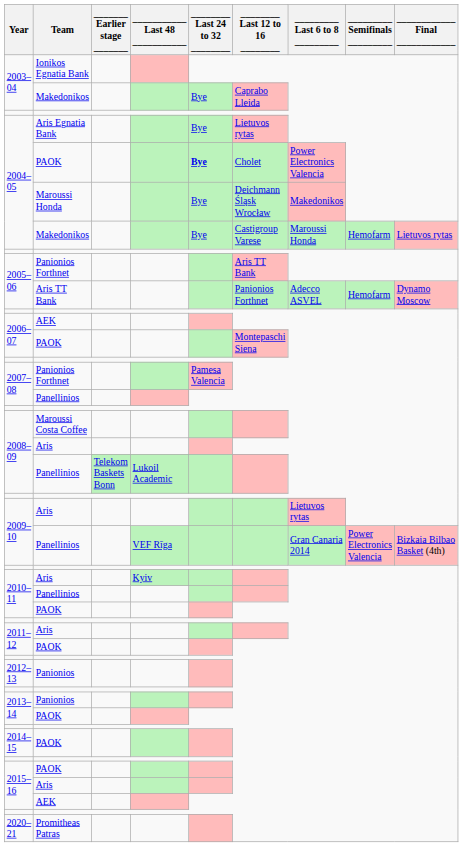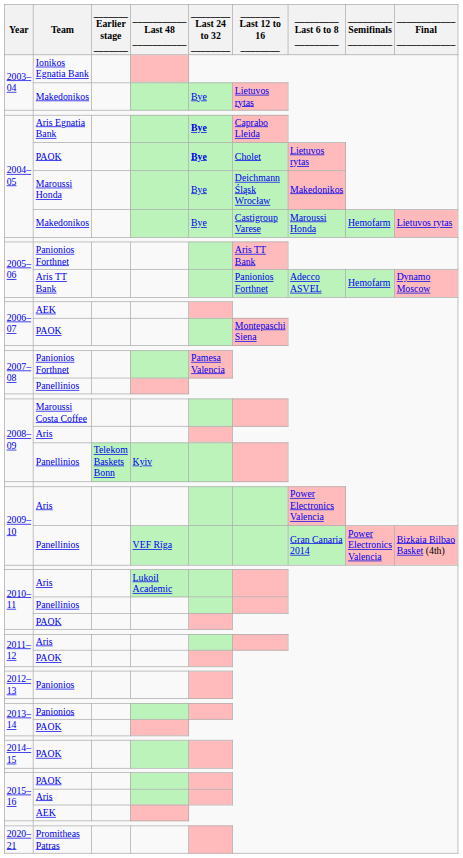 <table class="wikitable" style="font-size:85%">
 <tr>
 <th>Year</th>
 <th>Team</th>
 <th>_______ Earlier stage _______</th>
 <th>___________ Last 48 ___________</th>
 <th>________ Last 24 to 32 ________</th>
 <th>________ Last 12 to 16 ________</th>
 <th>_________ Last 6 to 8 _________</th>
 <th>_________ Semifinals _________</th>
 <th>____________ Final ____________</th>
 </tr>
 <tr>
 <td rowspan="2"><a href='#'>2003–04</a></td>
 <td><a href='#'>Ionikos Egnatia Bank</a></td>
 <td></td>
 <td bgcolor=#FFBBBB></td>
 </tr>
 <tr>
 <td><a href='#'>Makedonikos</a></td>
 <td></td>
 <td bgcolor=#BBF3BB></td>
 <td bgcolor=#BBF3BB><a href='#'>Bye</a></td>
-<td bgcolor=#FFBBBB> <a href='#'>Caprabo Lleida</a></td>
+<td bgcolor=#FFBBBB> <a href='#'>Lietuvos rytas</a></td>
 </tr>
 <tr>
 <td></td>
 </tr>
 <tr>
 <td rowspan="4"><a href='#'>2004–05</a></td>
 <td><a href='#'>Aris Egnatia Bank</a></td>
 <td></td>
 <td bgcolor=#BBF3BB></td>
-<td bgcolor=#BBF3BB><a href='#'>Bye</a></td>
-<td bgcolor=#FFBBBB> <a href='#'>Lietuvos rytas</a></td>
+<td bgcolor=#BBF3BB><strong><a href='#'>Bye</a></strong></td>
+<td bgcolor=#FFBBBB> <a href='#'>Caprabo Lleida</a></td>
 </tr>
 <tr>
 <td><a href='#'>PAOK</a></td>
 <td></td>
 <td bgcolor=#BBF3BB></td>
 <td bgcolor=#BBF3BB><strong><a href='#'>Bye</a></strong></td>
 <td bgcolor=#BBF3BB> <a href='#'>Cholet</a></td>
-<td bgcolor=#FFBBBB> <a href='#'>Power Electronics Valencia</a></td>
+<td bgcolor=#FFBBBB> <a href='#'>Lietuvos rytas</a></td>
 </tr>
 <tr>
 <td><a href='#'>Maroussi Honda</a></td>
 <td></td>
 <td bgcolor=#BBF3BB></td>
 <td bgcolor=#BBF3BB><a href='#'>Bye</a></td>
 <td bgcolor=#BBF3BB> <a href='#'>Deichmann Śląsk Wrocław</a></td>
 <td bgcolor=#FFBBBB> <a href='#'>Makedonikos</a></td>
 </tr>
 <tr>
 <td><a href='#'>Makedonikos</a></td>
 <td></td>
 <td bgcolor=#BBF3BB></td>
 <td bgcolor=#BBF3BB><a href='#'>Bye</a></td>
 <td bgcolor=#BBF3BB> <a href='#'>Castigroup Varese</a></td>
 <td bgcolor=#BBF3BB> <a href='#'>Maroussi Honda</a></td>
 <td bgcolor=#BBF3BB> <a href='#'>Hemofarm</a></td>
 <td bgcolor=#FFBBBB> <a href='#'>Lietuvos rytas</a> </td>
 </tr>
 <tr>
 <td></td>
 </tr>
 <tr>
 <td rowspan="2"><a href='#'>2005–06</a></td>
 <td><a href='#'>Panionios Forthnet</a></td>
 <td></td>
 <td></td>
 <td bgcolor=#BBF3BB></td>
 <td bgcolor=#FFBBBB> <a href='#'>Aris TT Bank</a></td>
 </tr>
 <tr>
 <td><a href='#'>Aris TT Bank</a></td>
 <td></td>
 <td></td>
 <td bgcolor=#BBF3BB></td>
 <td bgcolor=#BBF3BB> <a href='#'>Panionios Forthnet</a></td>
 <td bgcolor=#BBF3BB> <a href='#'>Adecco ASVEL</a></td>
 <td bgcolor=#BBF3BB> <a href='#'>Hemofarm</a></td>
 <td bgcolor=#FFBBBB> <a href='#'>Dynamo Moscow</a> </td>
 </tr>
 <tr>
 <td></td>
 </tr>
 <tr>
 <td rowspan="2"><a href='#'>2006–07</a></td>
 <td><a href='#'>AEK</a></td>
 <td></td>
 <td></td>
 <td bgcolor=#FFBBBB></td>
 </tr>
 <tr>
 <td><a href='#'>PAOK</a></td>
 <td></td>
 <td></td>
 <td bgcolor=#BBF3BB></td>
 <td bgcolor=#FFBBBB> <a href='#'>Montepaschi Siena</a></td>
 </tr>
 <tr>
 <td></td>
 </tr>
 <tr>
 <td rowspan="2"><a href='#'>2007–08</a></td>
 <td><a href='#'>Panionios Forthnet</a></td>
 <td></td>
 <td bgcolor=#BBF3BB></td>
 <td bgcolor=#FFBBBB> <a href='#'>Pamesa Valencia</a></td>
 </tr>
 <tr>
 <td><a href='#'>Panellinios</a></td>
 <td></td>
 <td bgcolor=#FFBBBB></td>
 </tr>
 <tr>
 <td></td>
 </tr>
 <tr>
 <td rowspan="3"><a href='#'>2008–09</a></td>
 <td><a href='#'>Maroussi Costa Coffee</a></td>
 <td></td>
 <td></td>
 <td bgcolor=#BBF3BB></td>
 <td bgcolor=#FFBBBB></td>
 </tr>
 <tr>
 <td><a href='#'>Aris</a></td>
 <td></td>
 <td></td>
 <td bgcolor=#FFBBBB></td>
 </tr>
 <tr>
 <td><a href='#'>Panellinios</a></td>
 <td bgcolor=#BBF3BB> <a href='#'>Telekom Baskets Bonn</a></td>
-<td bgcolor=#BBF3BB> <a href='#'>Lukoil Academic</a></td>
+<td bgcolor=#BBF3BB> <a href='#'>Kyiv</a></td>
 <td bgcolor=#BBF3BB></td>
 <td bgcolor=#FFBBBB></td>
 </tr>
 <tr>
 <td></td>
 </tr>
 <tr>
 <td rowspan="2"><a href='#'>2009–10</a></td>
 <td><a href='#'>Aris</a></td>
 <td></td>
 <td></td>
 <td bgcolor=#BBF3BB></td>
 <td bgcolor=#BBF3BB></td>
-<td bgcolor=#FFBBBB> <a href='#'>Lietuvos rytas</a></td>
+<td bgcolor=#FFBBBB> <a href='#'>Power Electronics Valencia</a></td>
 </tr>
 <tr>
 <td><a href='#'>Panellinios</a></td>
 <td></td>
 <td bgcolor=#BBF3BB> <a href='#'>VEF Rīga</a></td>
 <td bgcolor=#BBF3BB></td>
 <td bgcolor=#BBF3BB></td>
 <td bgcolor=#BBF3BB> <a href='#'>Gran Canaria 2014</a></td>
 <td bgcolor=#FFBBBB> <a href='#'>Power Electronics Valencia</a></td>
 <td bgcolor=#FFBBBB> <a href='#'>Bizkaia Bilbao Basket</a> (4th)</td>
 </tr>
 <tr>
 <td></td>
 </tr>
 <tr>
 <td rowspan="3"><a href='#'>2010–11</a></td>
 <td><a href='#'>Aris</a></td>
 <td></td>
-<td bgcolor=#BBF3BB> <a href='#'>Kyiv</a></td>
+<td bgcolor=#BBF3BB> <a href='#'>Lukoil Academic</a></td>
 <td bgcolor=#BBF3BB></td>
 <td bgcolor=#FFBBBB></td>
 </tr>
 <tr>
 <td><a href='#'>Panellinios</a></td>
 <td></td>
 <td></td>
 <td bgcolor=#BBF3BB></td>
 <td bgcolor=#FFBBBB></td>
 </tr>
 <tr>
 <td><a href='#'>PAOK</a></td>
 <td></td>
 <td></td>
 <td bgcolor=#FFBBBB></td>
 </tr>
 <tr>
 <td></td>
 </tr>
 <tr>
 <td rowspan="2"><a href='#'>2011–12</a></td>
 <td><a href='#'>Aris</a></td>
 <td></td>
 <td></td>
 <td bgcolor=#BBF3BB></td>
 <td bgcolor=#FFBBBB></td>
 </tr>
 <tr>
 <td><a href='#'>PAOK</a></td>
 <td></td>
 <td></td>
 <td bgcolor=#FFBBBB></td>
 </tr>
 <tr>
 <td></td>
 </tr>
 <tr>
 <td><a href='#'>2012–13</a></td>
 <td><a href='#'>Panionios</a></td>
 <td></td>
 <td></td>
 <td bgcolor=#FFBBBB></td>
 </tr>
 <tr>
 <td></td>
 </tr>
 <tr>
 <td rowspan="2"><a href='#'>2013–14</a></td>
 <td><a href='#'>Panionios</a></td>
 <td></td>
 <td bgcolor=#BBF3BB></td>
 <td bgcolor=#FFBBBB></td>
 </tr>
 <tr>
 <td><a href='#'>PAOK</a></td>
 <td></td>
 <td bgcolor=#FFBBBB></td>
 </tr>
 <tr>
 <td></td>
 </tr>
 <tr>
 <td><a href='#'>2014–15</a></td>
 <td><a href='#'>PAOK</a></td>
 <td></td>
 <td bgcolor=#BBF3BB></td>
 <td bgcolor=#FFBBBB></td>
 </tr>
 <tr>
 <td></td>
 </tr>
 <tr>
 <td rowspan="3"><a href='#'>2015–16</a></td>
 <td><a href='#'>PAOK</a></td>
 <td></td>
 <td bgcolor=#BBF3BB></td>
 <td bgcolor=#FFBBBB></td>
 </tr>
 <tr>
 <td><a href='#'>Aris</a></td>
 <td></td>
 <td bgcolor=#BBF3BB></td>
 <td bgcolor=#FFBBBB></td>
 </tr>
 <tr>
 <td><a href='#'>AEK</a></td>
 <td></td>
 <td bgcolor=#FFBBBB></td>
 </tr>
 <tr>
 <td></td>
 </tr>
 <tr>
 <td><a href='#'>2020–21</a></td>
 <td><a href='#'>Promitheas Patras</a></td>
 <td></td>
 <td></td>
 <td bgcolor=#FFBBBB></td>
 </tr>
 </table>
